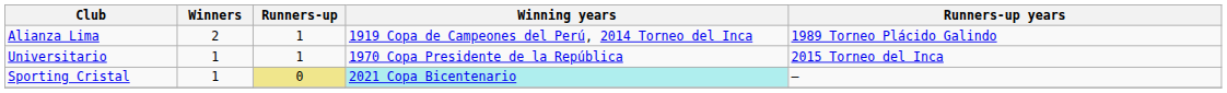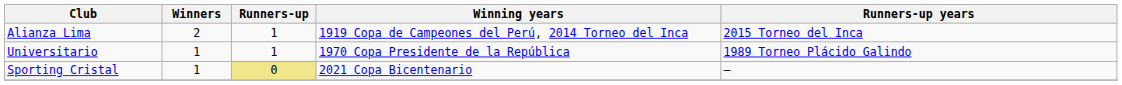 <table class="wikitable sortable">
 <tr>
 <th scope=col width=200>Club</th>
 <th scope=col width=80>Winners</th>
 <th scope=col width=100>Runners-up</th>
 <th scope=col class="unsortable" width=600>Winning years</th>
 <th scope=col class="unsortable" width=600>Runners-up years</th>
 </tr>
 <tr>
 <td><a href='#'>Alianza Lima</a></td>
 <td align=center>2</td>
 <td align=center>1</td>
 <td><a href='#'>1919 Copa de Campeones del Perú</a>, <a href='#'>2014 Torneo del Inca</a></td>
-<td><a href='#'>1989 Torneo Plácido Galindo</a></td>
+<td><a href='#'>2015 Torneo del Inca</a></td>
 </tr>
 <tr>
 <td><a href='#'>Universitario</a></td>
 <td align=center>1</td>
 <td align=center>1</td>
 <td><a href='#'>1970 Copa Presidente de la República</a></td>
-<td><a href='#'>2015 Torneo del Inca</a></td>
+<td><a href='#'>1989 Torneo Plácido Galindo</a></td>
 </tr>
 <tr>
 <td><a href='#'>Sporting Cristal</a></td>
 <td align=center>1</td>
 <td align=center style="background: khaki;">0</td>
-<td style="background: paleturquoise;"><a href='#'>2021 Copa Bicentenario</a></td>
+<td><a href='#'>2021 Copa Bicentenario</a></td>
 <td>—</td>
 </tr>
 <tr>
 </tr>
 </table>
